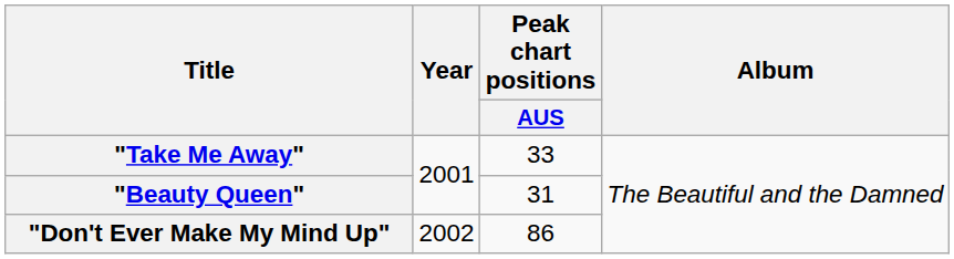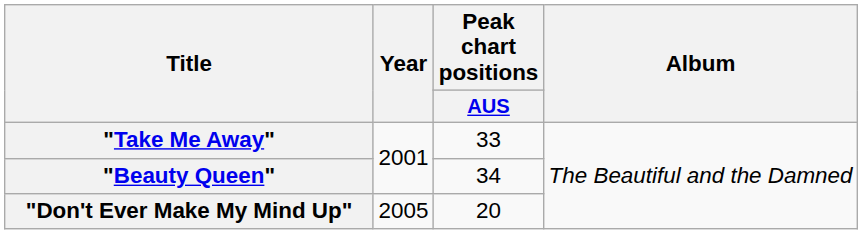 <table class="wikitable plainrowheaders" style="text-align:center;" border="1">
 <tr>
 <th scope="col" rowspan="2" style="width:16em;">Title</th>
 <th scope="col" rowspan="2">Year</th>
 <th scope="col" colspan="1">Peak chart positions</th>
 <th scope="col" rowspan="2">Album</th>
 </tr>
 <tr>
 <th scope="col" style="width:3em;font-size:90%;"><a href='#'>AUS</a><br></th>
 </tr>
 <tr>
 <th scope="row">"<a href='#'>Take Me Away</a>"</th>
 <td rowspan="2">2001</td>
 <td>33</td>
 <td rowspan="3"><em>The Beautiful and the Damned</em></td>
 </tr>
 <tr>
 <th scope="row">"<a href='#'>Beauty Queen</a>"</th>
-<td>31</td>
+<td>34</td>
 </tr>
 <tr>
 <th scope="row">"Don't Ever Make My Mind Up"</th>
-<td>2002</td>
-<td>86</td>
+<td>2005</td>
+<td>20</td>
 </tr>
 </table>
